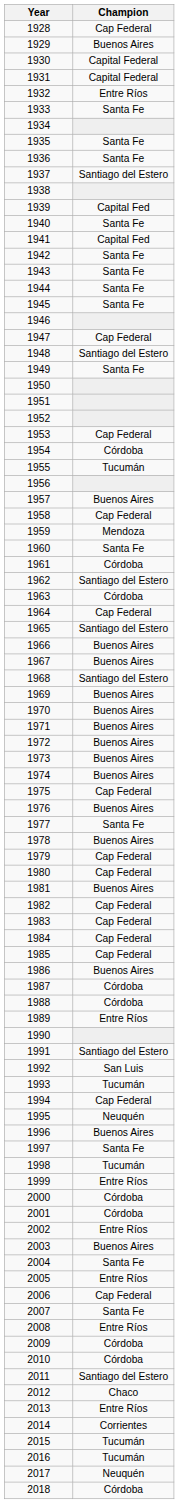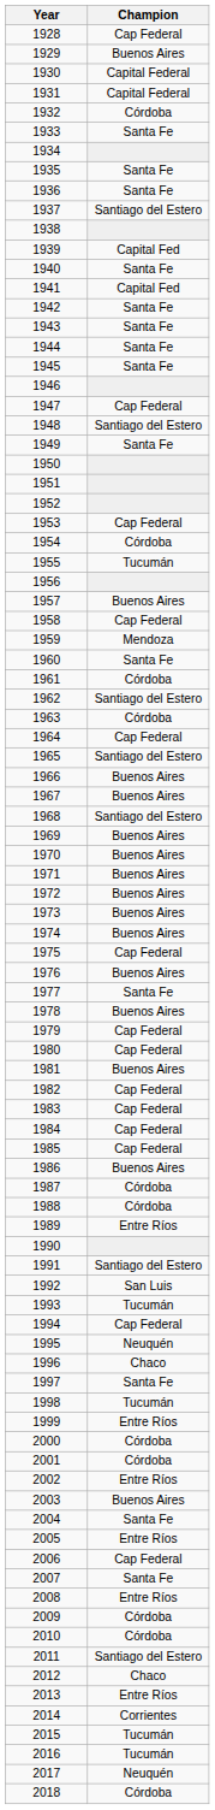 <table class="wikitable sortable"  style="text-align:center" width="">
 <tr>
 <th width=100px>Year</th>
 <th width=150px>Champion</th>
 </tr>
 <tr>
 <td>1928</td>
 <td>Cap Federal</td>
 </tr>
 <tr>
 <td>1929</td>
 <td>Buenos Aires</td>
 </tr>
 <tr>
 <td>1930</td>
 <td>Capital Federal</td>
 </tr>
 <tr>
 <td>1931</td>
 <td>Capital Federal</td>
 </tr>
 <tr>
 <td>1932</td>
-<td>Entre Ríos</td>
+<td>Córdoba</td>
 </tr>
 <tr>
 <td>1933</td>
 <td>Santa Fe</td>
 </tr>
 <tr>
 <td>1934</td>
 <td style=background:#efefef></td>
 </tr>
 <tr>
 <td>1935</td>
 <td>Santa Fe</td>
 </tr>
 <tr>
 <td>1936</td>
 <td>Santa Fe</td>
 </tr>
 <tr>
 <td>1937</td>
 <td>Santiago del Estero</td>
 </tr>
 <tr>
 <td>1938</td>
 <td style=background:#efefef></td>
 </tr>
 <tr>
 <td>1939</td>
 <td>Capital Fed</td>
 </tr>
 <tr>
 <td>1940</td>
 <td>Santa Fe</td>
 </tr>
 <tr>
 <td>1941</td>
 <td>Capital Fed</td>
 </tr>
 <tr>
 <td>1942</td>
 <td>Santa Fe</td>
 </tr>
 <tr>
 <td>1943</td>
 <td>Santa Fe</td>
 </tr>
 <tr>
 <td>1944</td>
 <td>Santa Fe</td>
 </tr>
 <tr>
 <td>1945</td>
 <td>Santa Fe</td>
 </tr>
 <tr>
 <td>1946</td>
 <td style=background:#efefef></td>
 </tr>
 <tr>
 <td>1947</td>
 <td>Cap Federal</td>
 </tr>
 <tr>
 <td>1948</td>
 <td>Santiago del Estero</td>
 </tr>
 <tr>
 <td>1949</td>
 <td>Santa Fe</td>
 </tr>
 <tr>
 <td>1950</td>
 <td style=background:#efefef></td>
 </tr>
 <tr>
 <td>1951</td>
 <td style=background:#efefef></td>
 </tr>
 <tr>
 <td>1952</td>
 <td style=background:#efefef></td>
 </tr>
 <tr>
 <td>1953</td>
 <td>Cap Federal</td>
 </tr>
 <tr>
 <td>1954</td>
 <td>Córdoba</td>
 </tr>
 <tr>
 <td>1955</td>
 <td>Tucumán</td>
 </tr>
 <tr>
 <td>1956</td>
 <td style=background:#efefef></td>
 </tr>
 <tr>
 <td>1957</td>
 <td>Buenos Aires</td>
 </tr>
 <tr>
 <td>1958</td>
 <td>Cap Federal</td>
 </tr>
 <tr>
 <td>1959</td>
 <td>Mendoza</td>
 </tr>
 <tr>
 <td>1960</td>
 <td>Santa Fe</td>
 </tr>
 <tr>
 <td>1961</td>
 <td>Córdoba</td>
 </tr>
 <tr>
 <td>1962</td>
 <td>Santiago del Estero</td>
 </tr>
 <tr>
 <td>1963</td>
 <td>Córdoba</td>
 </tr>
 <tr>
 <td>1964</td>
 <td>Cap Federal</td>
 </tr>
 <tr>
 <td>1965</td>
 <td>Santiago del Estero</td>
 </tr>
 <tr>
 <td>1966</td>
 <td>Buenos Aires</td>
 </tr>
 <tr>
 <td>1967</td>
 <td>Buenos Aires</td>
 </tr>
 <tr>
 <td>1968</td>
 <td>Santiago del Estero</td>
 </tr>
 <tr>
 <td>1969</td>
 <td>Buenos Aires</td>
 </tr>
 <tr>
 <td>1970</td>
 <td>Buenos Aires</td>
 </tr>
 <tr>
 <td>1971</td>
 <td>Buenos Aires</td>
 </tr>
 <tr>
 <td>1972</td>
 <td>Buenos Aires</td>
 </tr>
 <tr>
 <td>1973</td>
 <td>Buenos Aires</td>
 </tr>
 <tr>
 <td>1974</td>
 <td>Buenos Aires</td>
 </tr>
 <tr>
 <td>1975</td>
 <td>Cap Federal</td>
 </tr>
 <tr>
 <td>1976</td>
 <td>Buenos Aires</td>
 </tr>
 <tr>
 <td>1977</td>
 <td>Santa Fe</td>
 </tr>
 <tr>
 <td>1978</td>
 <td>Buenos Aires</td>
 </tr>
 <tr>
 <td>1979</td>
 <td>Cap Federal</td>
 </tr>
 <tr>
 <td>1980</td>
 <td>Cap Federal</td>
 </tr>
 <tr>
 <td>1981</td>
 <td>Buenos Aires</td>
 </tr>
 <tr>
 <td>1982</td>
 <td>Cap Federal</td>
 </tr>
 <tr>
 <td>1983</td>
 <td>Cap Federal</td>
 </tr>
 <tr>
 <td>1984</td>
 <td>Cap Federal</td>
 </tr>
 <tr>
 <td>1985</td>
 <td>Cap Federal</td>
 </tr>
 <tr>
 <td>1986</td>
 <td>Buenos Aires</td>
 </tr>
 <tr>
 <td>1987</td>
 <td>Córdoba</td>
 </tr>
 <tr>
 <td>1988</td>
 <td>Córdoba</td>
 </tr>
 <tr>
 <td>1989</td>
 <td>Entre Ríos</td>
 </tr>
 <tr>
 <td>1990</td>
 <td style=background:#efefef></td>
 </tr>
 <tr>
 <td>1991</td>
 <td>Santiago del Estero</td>
 </tr>
 <tr>
 <td>1992</td>
 <td>San Luis</td>
 </tr>
 <tr>
 <td>1993</td>
 <td>Tucumán</td>
 </tr>
 <tr>
 <td>1994</td>
 <td>Cap Federal</td>
 </tr>
 <tr>
 <td>1995</td>
 <td>Neuquén</td>
 </tr>
 <tr>
 <td>1996</td>
-<td>Buenos Aires</td>
+<td>Chaco</td>
 </tr>
 <tr>
 <td>1997</td>
 <td>Santa Fe</td>
 </tr>
 <tr>
 <td>1998</td>
 <td>Tucumán</td>
 </tr>
 <tr>
 <td>1999</td>
 <td>Entre Ríos</td>
 </tr>
 <tr>
 <td>2000</td>
 <td>Córdoba</td>
 </tr>
 <tr>
 <td>2001</td>
 <td>Córdoba</td>
 </tr>
 <tr>
 <td>2002</td>
 <td>Entre Ríos</td>
 </tr>
 <tr>
 <td>2003</td>
 <td>Buenos Aires</td>
 </tr>
 <tr>
 <td>2004</td>
 <td>Santa Fe</td>
 </tr>
 <tr>
 <td>2005</td>
 <td>Entre Ríos</td>
 </tr>
 <tr>
 <td>2006</td>
 <td>Cap Federal</td>
 </tr>
 <tr>
 <td>2007</td>
 <td>Santa Fe</td>
 </tr>
 <tr>
 <td>2008</td>
 <td>Entre Ríos</td>
 </tr>
 <tr>
 <td>2009</td>
 <td>Córdoba</td>
 </tr>
 <tr>
 <td>2010</td>
 <td>Córdoba</td>
 </tr>
 <tr>
 <td>2011</td>
 <td>Santiago del Estero</td>
 </tr>
 <tr>
 <td>2012</td>
 <td>Chaco</td>
 </tr>
 <tr>
 <td>2013</td>
 <td>Entre Ríos</td>
 </tr>
 <tr>
 <td>2014</td>
 <td>Corrientes</td>
 </tr>
 <tr>
 <td>2015</td>
 <td>Tucumán</td>
 </tr>
 <tr>
 <td>2016</td>
 <td>Tucumán</td>
 </tr>
 <tr>
 <td>2017</td>
 <td>Neuquén</td>
 </tr>
 <tr>
 <td>2018</td>
 <td>Córdoba</td>
 </tr>
 </table>
